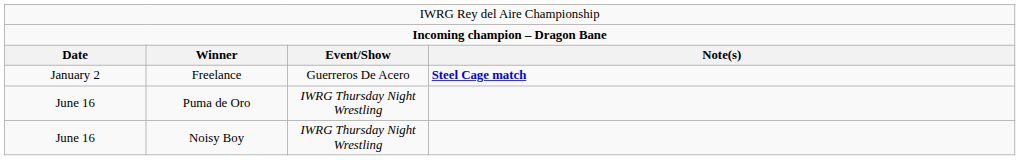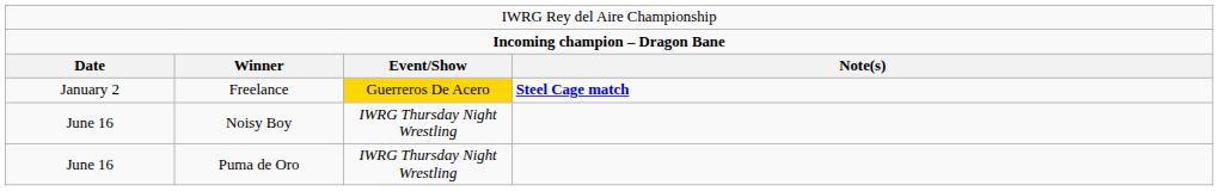 <table class="wikitable" style="text-align:center; width:100%;">
 <tr>
 <td colspan="4" style="text-align: center;">IWRG Rey del Aire Championship</td>
 </tr>
 <tr>
 <td colspan="4" style="text-align: center;"><strong>Incoming champion – Dragon Bane</strong></td>
 </tr>
 <tr>
 <th width=14%>Date</th>
 <th width=14%>Winner</th>
 <th width=14%>Event/Show</th>
 <th width=58%>Note(s)</th>
 </tr>
 <tr>
 <td>January 2</td>
 <td>Freelance</td>
-<td>Guerreros De Acero</td>
+<td style="background: gold;">Guerreros De Acero</td>
 <td align=left><strong><a href='#'>Steel Cage match</a></strong></td>
+</tr>
+<tr>
+<td>June 16</td>
+<td>Noisy Boy</td>
+<td><em>IWRG Thursday Night Wrestling</em></td>
+<td></td>
 </tr>
 <tr>
 <td>June 16</td>
 <td>Puma de Oro</td>
 <td><em>IWRG Thursday Night Wrestling</em></td>
 <td></td>
 </tr>
-<tr>
-<td>June 16</td>
-<td>Noisy Boy</td>
-<td><em>IWRG Thursday Night Wrestling</em></td>
-<td></td>
-</tr>
 </table>
